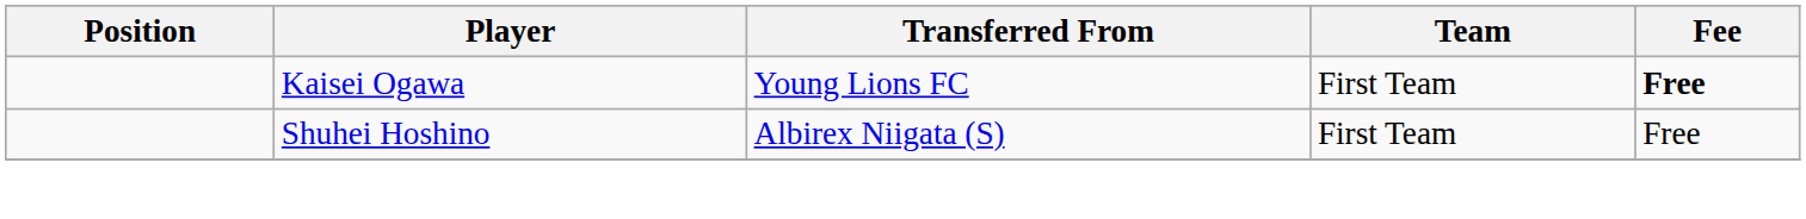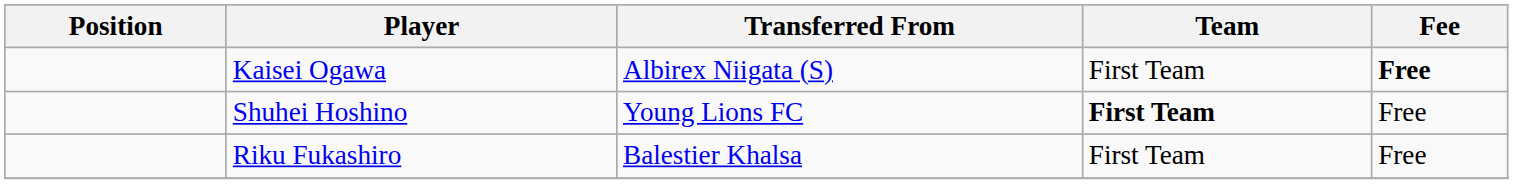 <table class="wikitable sortable" style="width:70%;text-align:left">
 <tr>
 <th>Position</th>
 <th>Player</th>
 <th>Transferred From</th>
 <th>Team</th>
 <th>Fee</th>
 </tr>
 <tr>
 <td></td>
 <td> <a href='#'>Kaisei Ogawa</a></td>
-<td> <a href='#'>Young Lions FC</a></td>
+<td> <a href='#'>Albirex Niigata (S)</a></td>
 <td>First Team</td>
 <td><strong>Free</strong></td>
 </tr>
 <tr>
 <td></td>
 <td> <a href='#'>Shuhei Hoshino</a></td>
-<td> <a href='#'>Albirex Niigata (S)</a></td>
+<td> <a href='#'>Young Lions FC</a></td>
+<td><strong>First Team</strong></td>
+<td>Free</td>
+</tr>
+<tr>
+<td></td>
+<td> <a href='#'>Riku Fukashiro</a></td>
+<td> <a href='#'>Balestier Khalsa</a></td>
 <td>First Team</td>
 <td>Free</td>
 </tr>
 <tr>
 </tr>
 </table>
